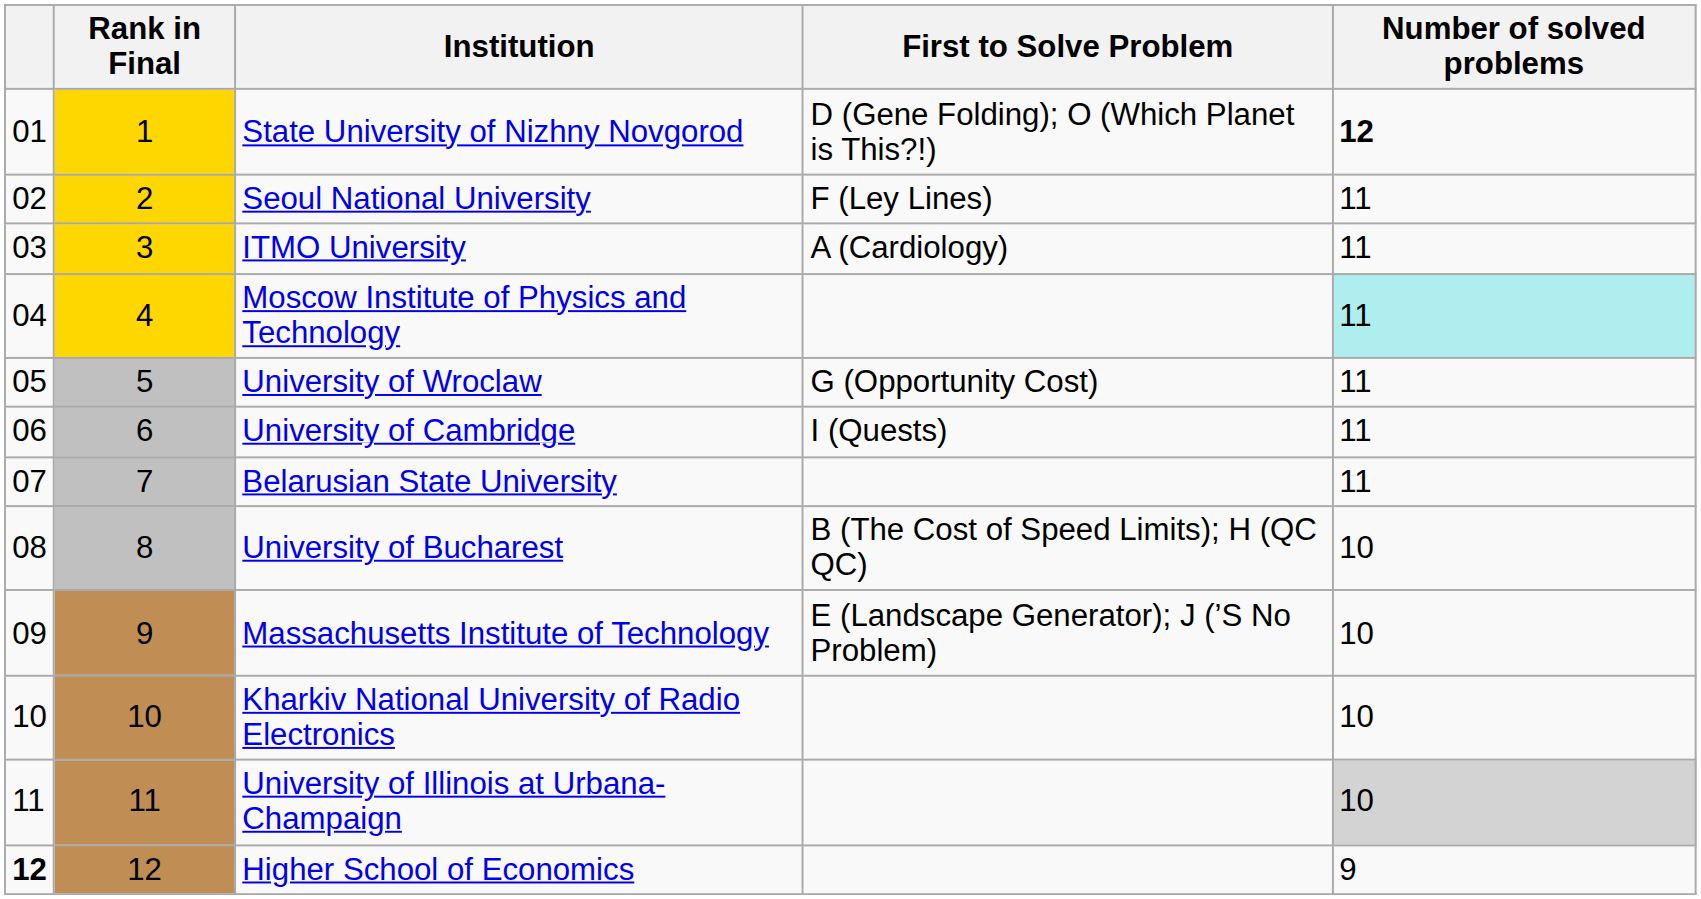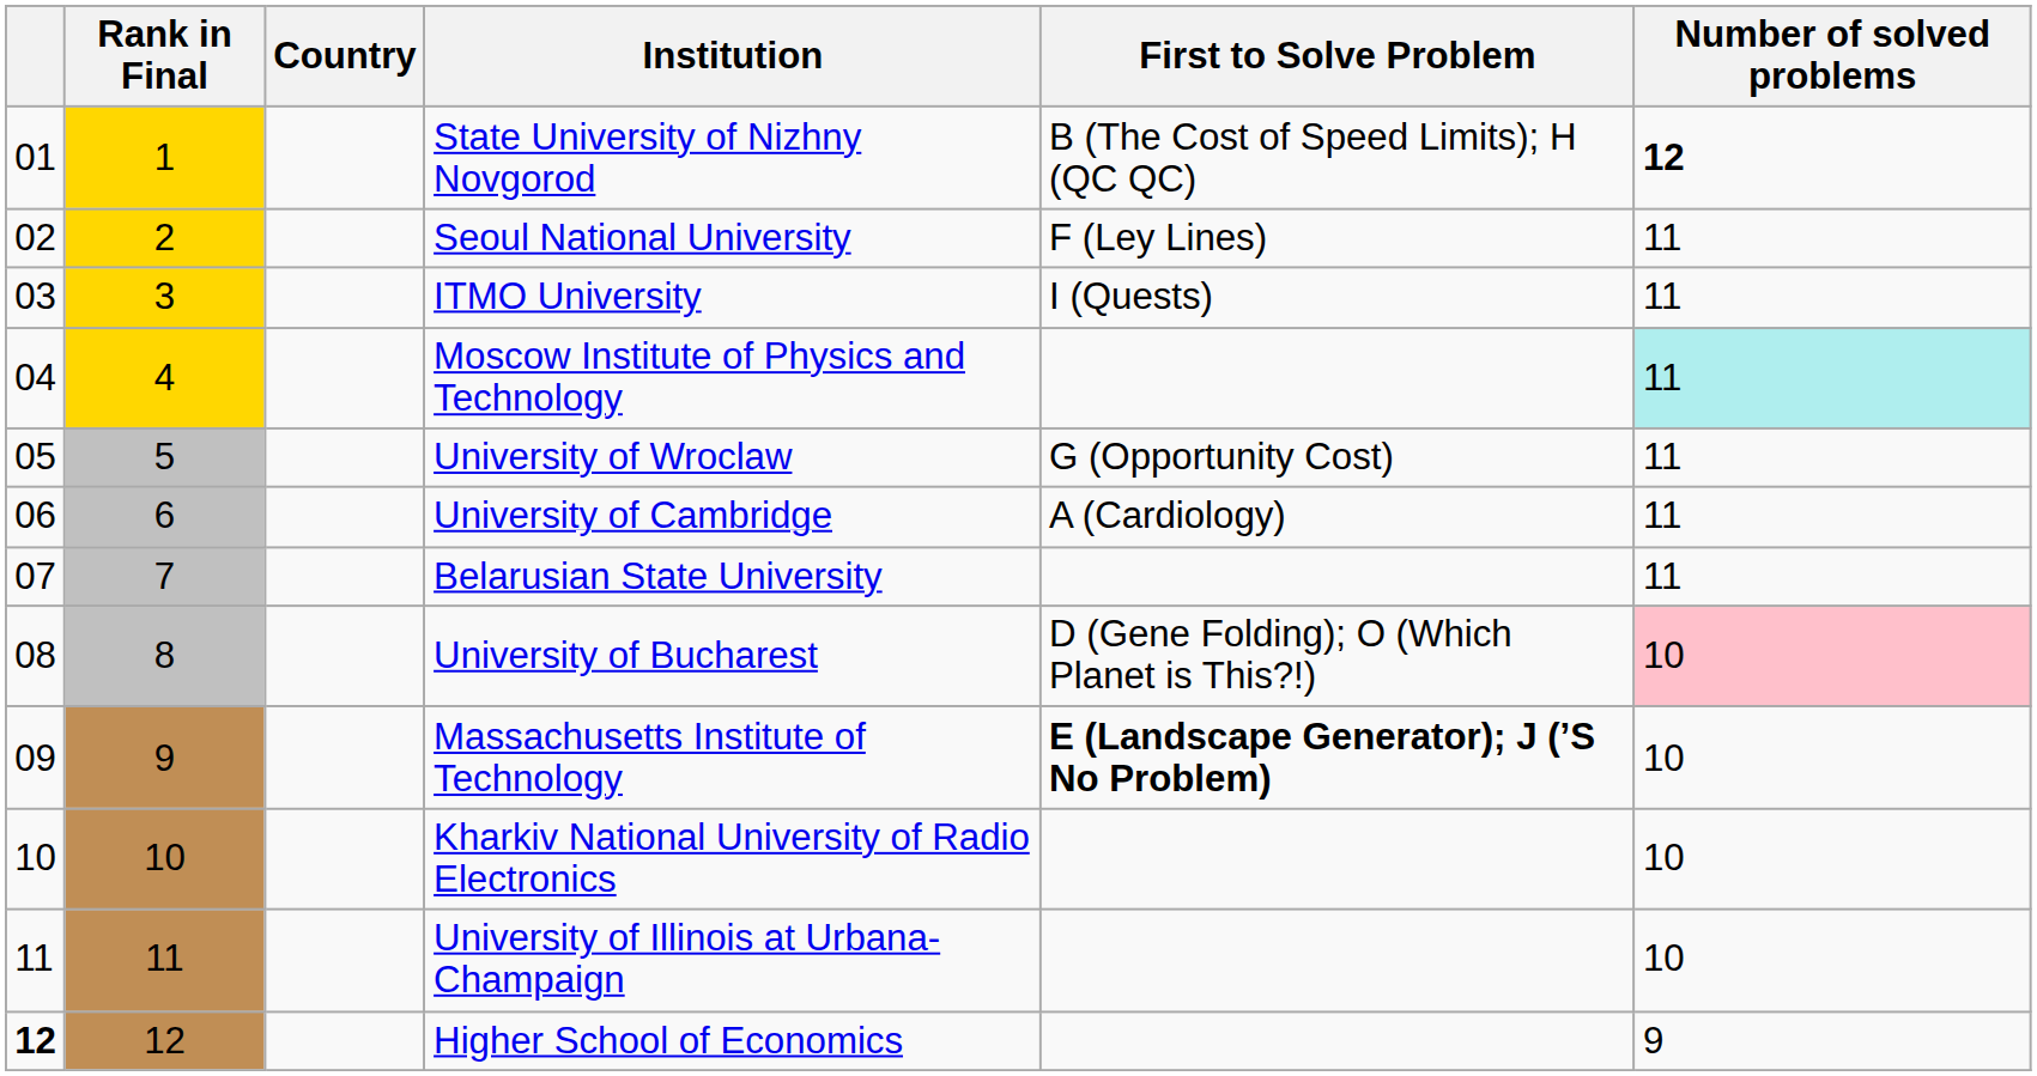 <table class="wikitable sortable">
 <tr>
 <th></th>
 <th>Rank in Final</th>
+<th>Country</th>
 <th>Institution</th>
 <th>First to Solve Problem</th>
 <th>Number of solved problems</th>
 </tr>
 <tr>
 <td>01</td>
 <td style="text-align:center; background:gold;">1</td>
+<td></td>
 <td><a href='#'>State University of Nizhny Novgorod</a></td>
-<td>D (Gene Folding); O (Which Planet is This?!)</td>
+<td>B (The Cost of Speed Limits); H (QC QC)</td>
 <td><strong>12</strong></td>
 </tr>
 <tr>
 <td>02</td>
 <td style="text-align:center; background:gold;">2</td>
+<td></td>
 <td><a href='#'>Seoul National University</a></td>
 <td>F (Ley Lines)</td>
 <td>11</td>
 </tr>
 <tr>
 <td>03</td>
 <td style="text-align:center; background:gold;">3</td>
+<td></td>
 <td><a href='#'>ITMO University</a></td>
-<td>A (Cardiology)</td>
+<td>I (Quests)</td>
 <td>11</td>
 </tr>
 <tr>
 <td>04</td>
 <td style="text-align:center; background:gold;">4</td>
+<td></td>
 <td><a href='#'>Moscow Institute of Physics and Technology</a></td>
 <td></td>
 <td style="background: paleturquoise;">11</td>
 </tr>
 <tr>
 <td>05</td>
 <td style="text-align:center; background:silver;">5</td>
+<td></td>
 <td><a href='#'>University of Wroclaw</a></td>
 <td>G (Opportunity Cost)</td>
 <td>11</td>
 </tr>
 <tr>
 <td>06</td>
 <td style="text-align:center; background:silver;">6</td>
+<td></td>
 <td><a href='#'>University of Cambridge</a></td>
-<td>I (Quests)</td>
+<td>A (Cardiology)</td>
 <td>11</td>
 </tr>
 <tr>
 <td>07</td>
 <td style="text-align:center; background:silver;">7</td>
+<td></td>
 <td><a href='#'>Belarusian State University</a></td>
 <td></td>
 <td>11</td>
 </tr>
 <tr>
 <td>08</td>
 <td style="text-align:center; background:silver;">8</td>
+<td></td>
 <td><a href='#'>University of Bucharest</a></td>
-<td>B (The Cost of Speed Limits); H (QC QC)</td>
-<td>10</td>
+<td>D (Gene Folding); O (Which Planet is This?!)</td>
+<td style="background: pink;">10</td>
 </tr>
 <tr>
 <td>09</td>
 <td style="text-align:center; background:#c08e55;">9</td>
+<td></td>
 <td><a href='#'>Massachusetts Institute of Technology</a></td>
-<td>E (Landscape Generator); J (’S No Problem)</td>
+<td><strong>E (Landscape Generator); J (’S No Problem)</strong></td>
 <td>10</td>
 </tr>
 <tr>
 <td>10</td>
 <td style="text-align:center; background:#c08e55;">10</td>
+<td></td>
 <td><a href='#'>Kharkiv National University of Radio Electronics</a></td>
 <td></td>
 <td>10</td>
 </tr>
 <tr>
 <td>11</td>
 <td style="text-align:center; background:#c08e55;">11</td>
+<td></td>
 <td><a href='#'>University of Illinois at Urbana-Champaign</a></td>
 <td></td>
-<td style="background: lightgrey;">10</td>
+<td>10</td>
 </tr>
 <tr>
 <td><strong>12</strong></td>
 <td style="text-align:center; background:#c08e55;">12</td>
+<td></td>
 <td><a href='#'>Higher School of Economics</a></td>
 <td></td>
 <td>9</td>
 </tr>
 </table>
